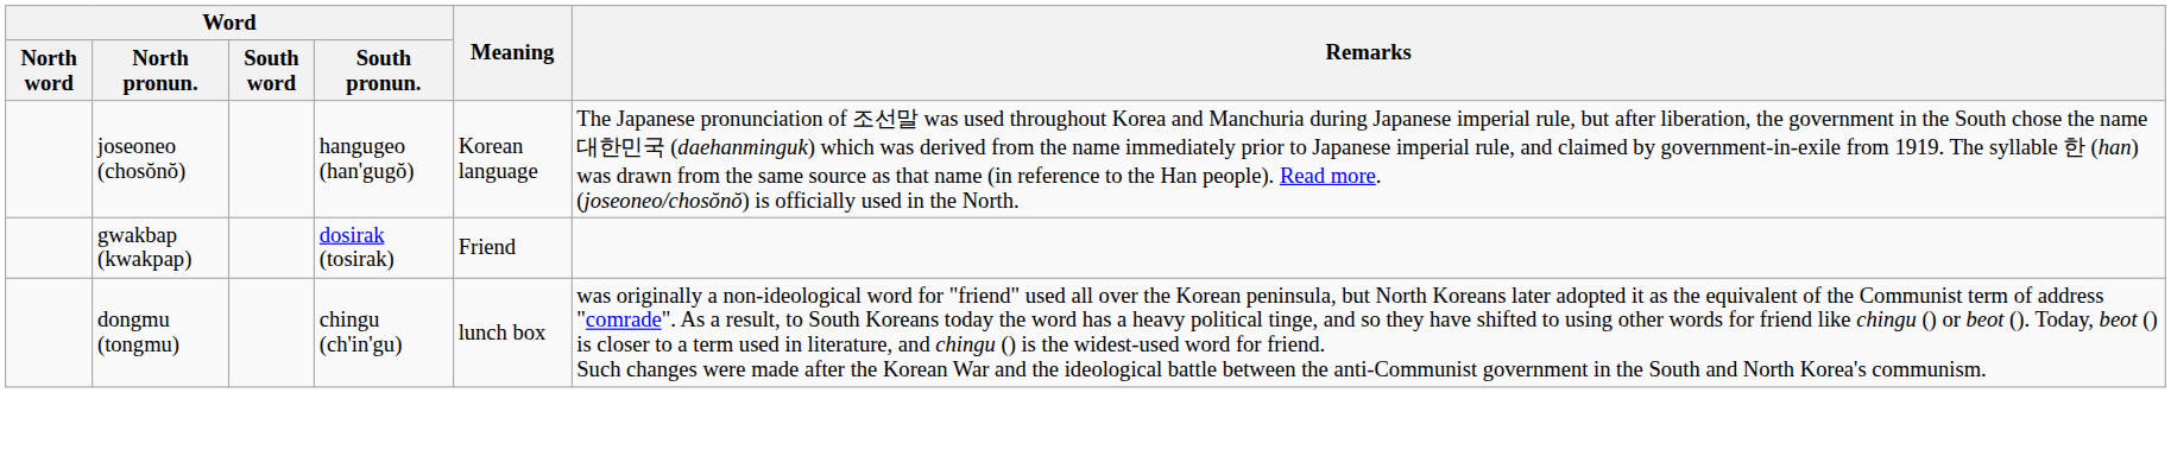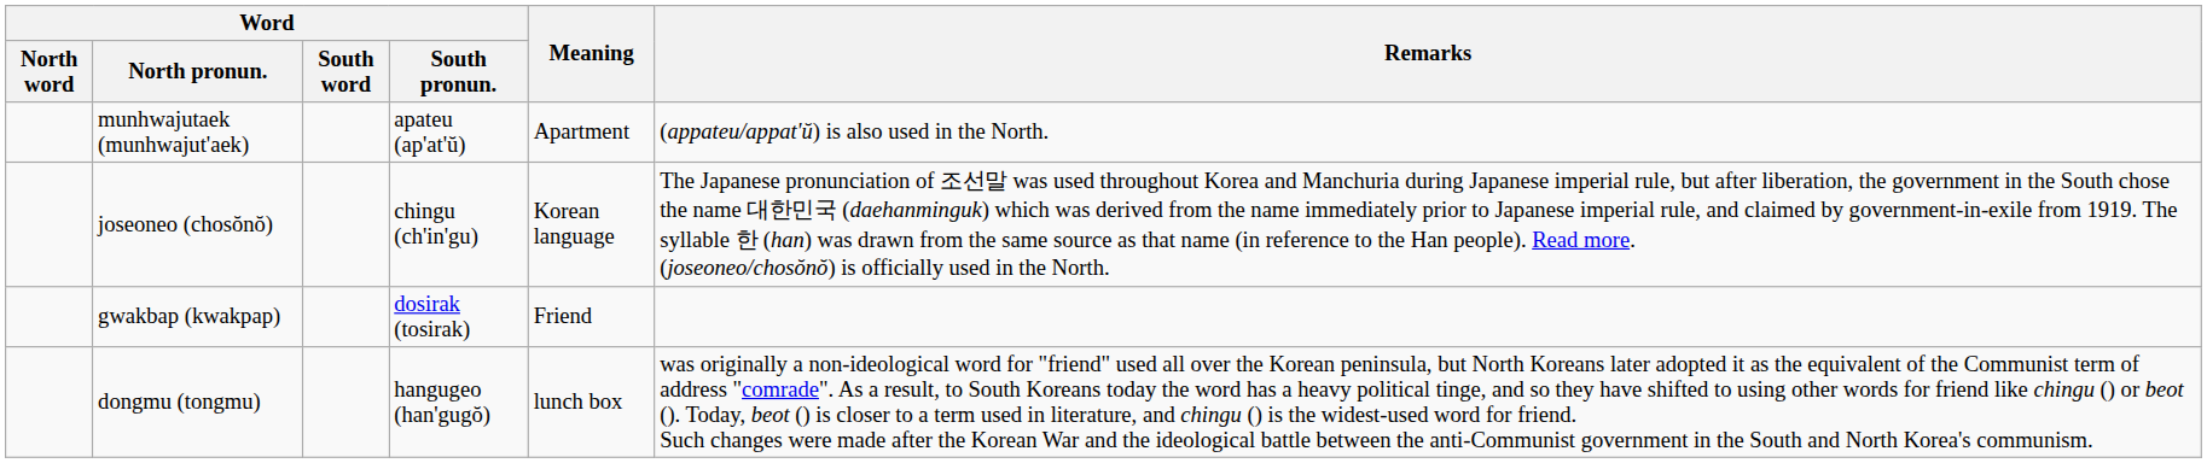 <table class="wikitable">
 <tr>
 <th colspan="4">Word</th>
 <th rowspan="2">Meaning</th>
 <th rowspan="2">Remarks</th>
 </tr>
 <tr>
 <th>North word</th>
 <th>North pronun.</th>
 <th>South word</th>
 <th>South pronun.</th>
 </tr>
 <tr>
 <td></td>
+<td>munhwajutaek (munhwajut'aek)</td>
+<td></td>
+<td>apateu (ap'at'ŭ)</td>
+<td>Apartment</td>
+<td> (<em>appateu/appat'ŭ</em>) is also used in the North.</td>
+</tr>
+<tr>
+<td></td>
 <td>joseoneo (chosŏnŏ)</td>
 <td></td>
-<td>hangugeo (han'gugŏ)</td>
+<td>chingu (ch'in'gu)</td>
 <td>Korean language</td>
 <td>The Japanese pronunciation of 조선말 was used throughout Korea and Manchuria during Japanese imperial rule, but after liberation, the government in the South chose the name 대한민국 (<em>daehanminguk</em>) which was derived from the name immediately prior to Japanese imperial rule, and claimed by government-in-exile from 1919. The syllable 한 (<em>han</em>) was drawn from the same source as that name (in reference to the Han people). <a href='#'>Read more</a>.<br> (<em>joseoneo/chosŏnŏ</em>) is officially used in the North.</td>
 </tr>
 <tr>
 <td></td>
 <td>gwakbap (kwakpap)</td>
 <td></td>
 <td><a href='#'>dosirak</a> (tosirak)</td>
 <td>Friend</td>
 <td></td>
 </tr>
 <tr>
 <td></td>
 <td>dongmu (tongmu)</td>
 <td></td>
-<td>chingu (ch'in'gu)</td>
+<td>hangugeo (han'gugŏ)</td>
 <td>lunch box</td>
 <td> was originally a non-ideological word for "friend" used all over the Korean peninsula, but North Koreans later adopted it as the equivalent of the Communist term of address "<a href='#'>comrade</a>". As a result, to South Koreans today the word has a heavy political tinge, and so they have shifted to using other words for friend like <em>chingu</em> () or <em>beot</em> (). Today, <em>beot</em> () is closer to a term used in literature, and <em>chingu</em> () is the widest-used word for friend.<br>Such changes were made after the Korean War and the ideological battle between the anti-Communist government in the South and North Korea's communism.</td>
 </tr>
 </table>
